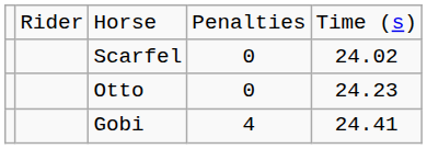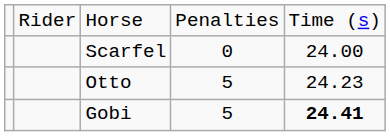 <table class=wikitable>
 <tr>
 <td></td>
 <td>Rider</td>
 <td>Horse</td>
 <td>Penalties</td>
 <td>Time (<a href='#'>s</a>)</td>
 </tr>
 <tr>
 <td></td>
 <td></td>
 <td>Scarfel</td>
 <td align=center>0</td>
-<td align=center>24.02</td>
+<td align=center>24.00</td>
 </tr>
 <tr>
 <td></td>
 <td></td>
 <td>Otto</td>
-<td align=center>0</td>
+<td align=center>5</td>
 <td align=center>24.23</td>
 </tr>
 <tr>
 <td></td>
 <td></td>
 <td>Gobi</td>
-<td align=center>4</td>
-<td align=center>24.41</td>
+<td align=center>5</td>
+<td align=center><strong>24.41</strong></td>
 </tr>
 </table>
